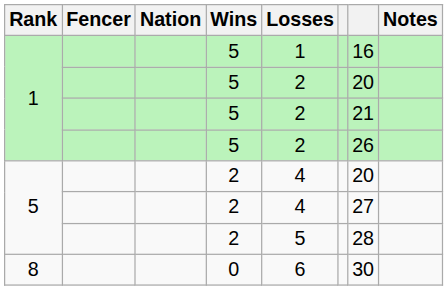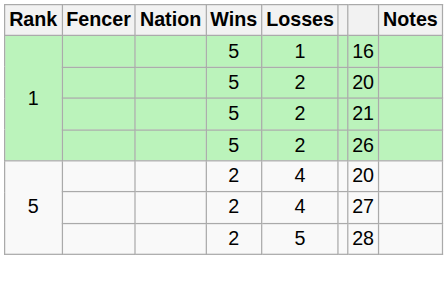 <table class="wikitable sortable" style="text-align: center;">
 <tr>
 <th>Rank</th>
 <th>Fencer</th>
 <th>Nation</th>
 <th>Wins</th>
 <th>Losses</th>
 <th></th>
 <th></th>
 <th>Notes</th>
 </tr>
 <tr style="background:#bbf3bb;">
 <td rowspan=4>1</td>
 <td align=left></td>
 <td align=left></td>
 <td>5</td>
 <td>1</td>
 <td></td>
 <td>16</td>
 <td></td>
 </tr>
 <tr style="background:#bbf3bb;">
 <td align=left></td>
 <td align=left></td>
 <td>5</td>
 <td>2</td>
 <td></td>
 <td>20</td>
 <td></td>
 </tr>
 <tr style="background:#bbf3bb;">
 <td align=left></td>
 <td align=left></td>
 <td>5</td>
 <td>2</td>
 <td></td>
 <td>21</td>
 <td></td>
 </tr>
 <tr style="background:#bbf3bb;">
 <td align=left></td>
 <td align=left></td>
 <td>5</td>
 <td>2</td>
 <td></td>
 <td>26</td>
 <td></td>
 </tr>
 <tr>
 <td rowspan=3>5</td>
 <td align=left></td>
 <td align=left></td>
 <td>2</td>
 <td>4</td>
 <td></td>
 <td>20</td>
 <td></td>
 </tr>
 <tr>
 <td align=left></td>
 <td align=left></td>
 <td>2</td>
 <td>4</td>
 <td></td>
 <td>27</td>
 <td></td>
 </tr>
 <tr>
 <td align=left></td>
 <td align=left></td>
 <td>2</td>
 <td>5</td>
 <td></td>
 <td>28</td>
 <td></td>
 </tr>
-<tr>
-<td>8</td>
-<td align=left></td>
-<td align=left></td>
-<td>0</td>
-<td>6</td>
-<td></td>
-<td>30</td>
-<td></td>
-</tr>
 </table>
